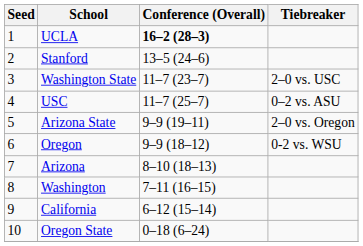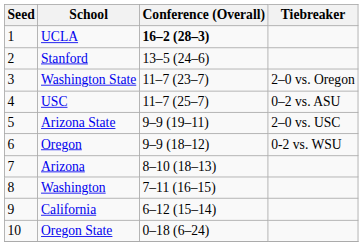 <table class="wikitable">
 <tr>
 <th>Seed</th>
 <th>School</th>
 <th>Conference (Overall)</th>
 <th>Tiebreaker</th>
 </tr>
 <tr>
 <td>1</td>
 <td><a href='#'>UCLA</a></td>
 <td><strong>16–2 (28–3)</strong></td>
 <td></td>
 </tr>
 <tr>
 <td>2</td>
 <td><a href='#'>Stanford</a></td>
 <td>13–5 (24–6)</td>
 <td></td>
 </tr>
 <tr>
 <td>3</td>
 <td><a href='#'>Washington State</a></td>
 <td>11–7 (23–7)</td>
-<td>2–0 vs. USC</td>
+<td>2–0 vs. Oregon</td>
 </tr>
 <tr>
 <td>4</td>
 <td><a href='#'>USC</a></td>
 <td>11–7 (25–7)</td>
 <td>0–2 vs. ASU</td>
 </tr>
 <tr>
 <td>5</td>
 <td><a href='#'>Arizona State</a></td>
 <td>9–9 (19–11)</td>
-<td>2–0 vs. Oregon</td>
+<td>2–0 vs. USC</td>
 </tr>
 <tr>
 <td>6</td>
 <td><a href='#'>Oregon</a></td>
 <td>9–9 (18–12)</td>
 <td>0-2 vs. WSU</td>
 </tr>
 <tr>
 <td>7</td>
 <td><a href='#'>Arizona</a></td>
 <td>8–10 (18–13)</td>
 <td></td>
 </tr>
 <tr>
 <td>8</td>
 <td><a href='#'>Washington</a></td>
 <td>7–11 (16–15)</td>
 <td></td>
 </tr>
 <tr>
 <td>9</td>
 <td><a href='#'>California</a></td>
 <td>6–12 (15–14)</td>
 <td></td>
 </tr>
 <tr>
 <td>10</td>
 <td><a href='#'>Oregon State</a></td>
 <td>0–18 (6–24)</td>
 <td></td>
 </tr>
 <tr>
 </tr>
 </table>
